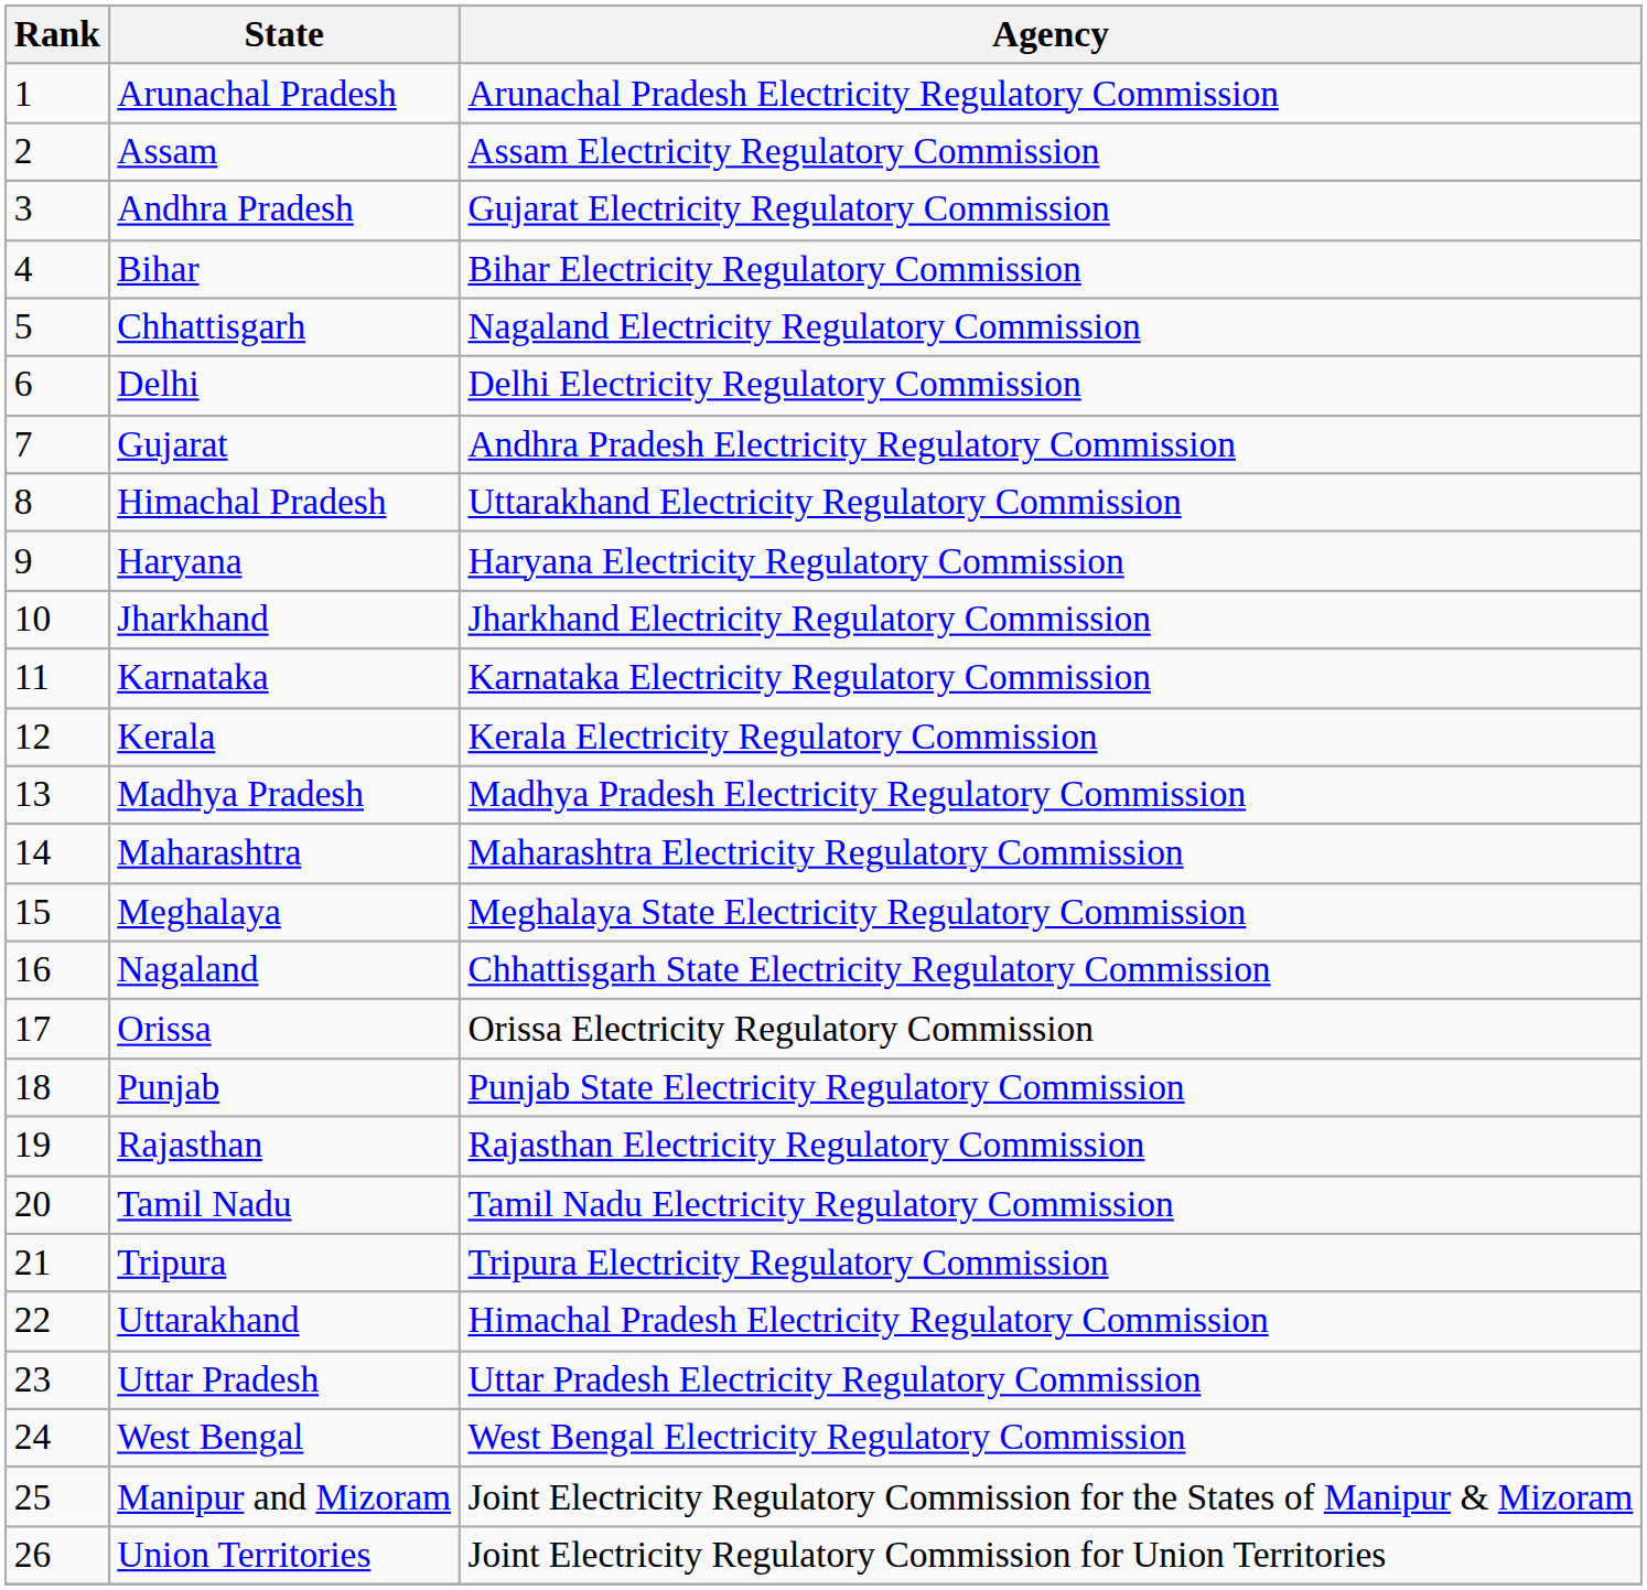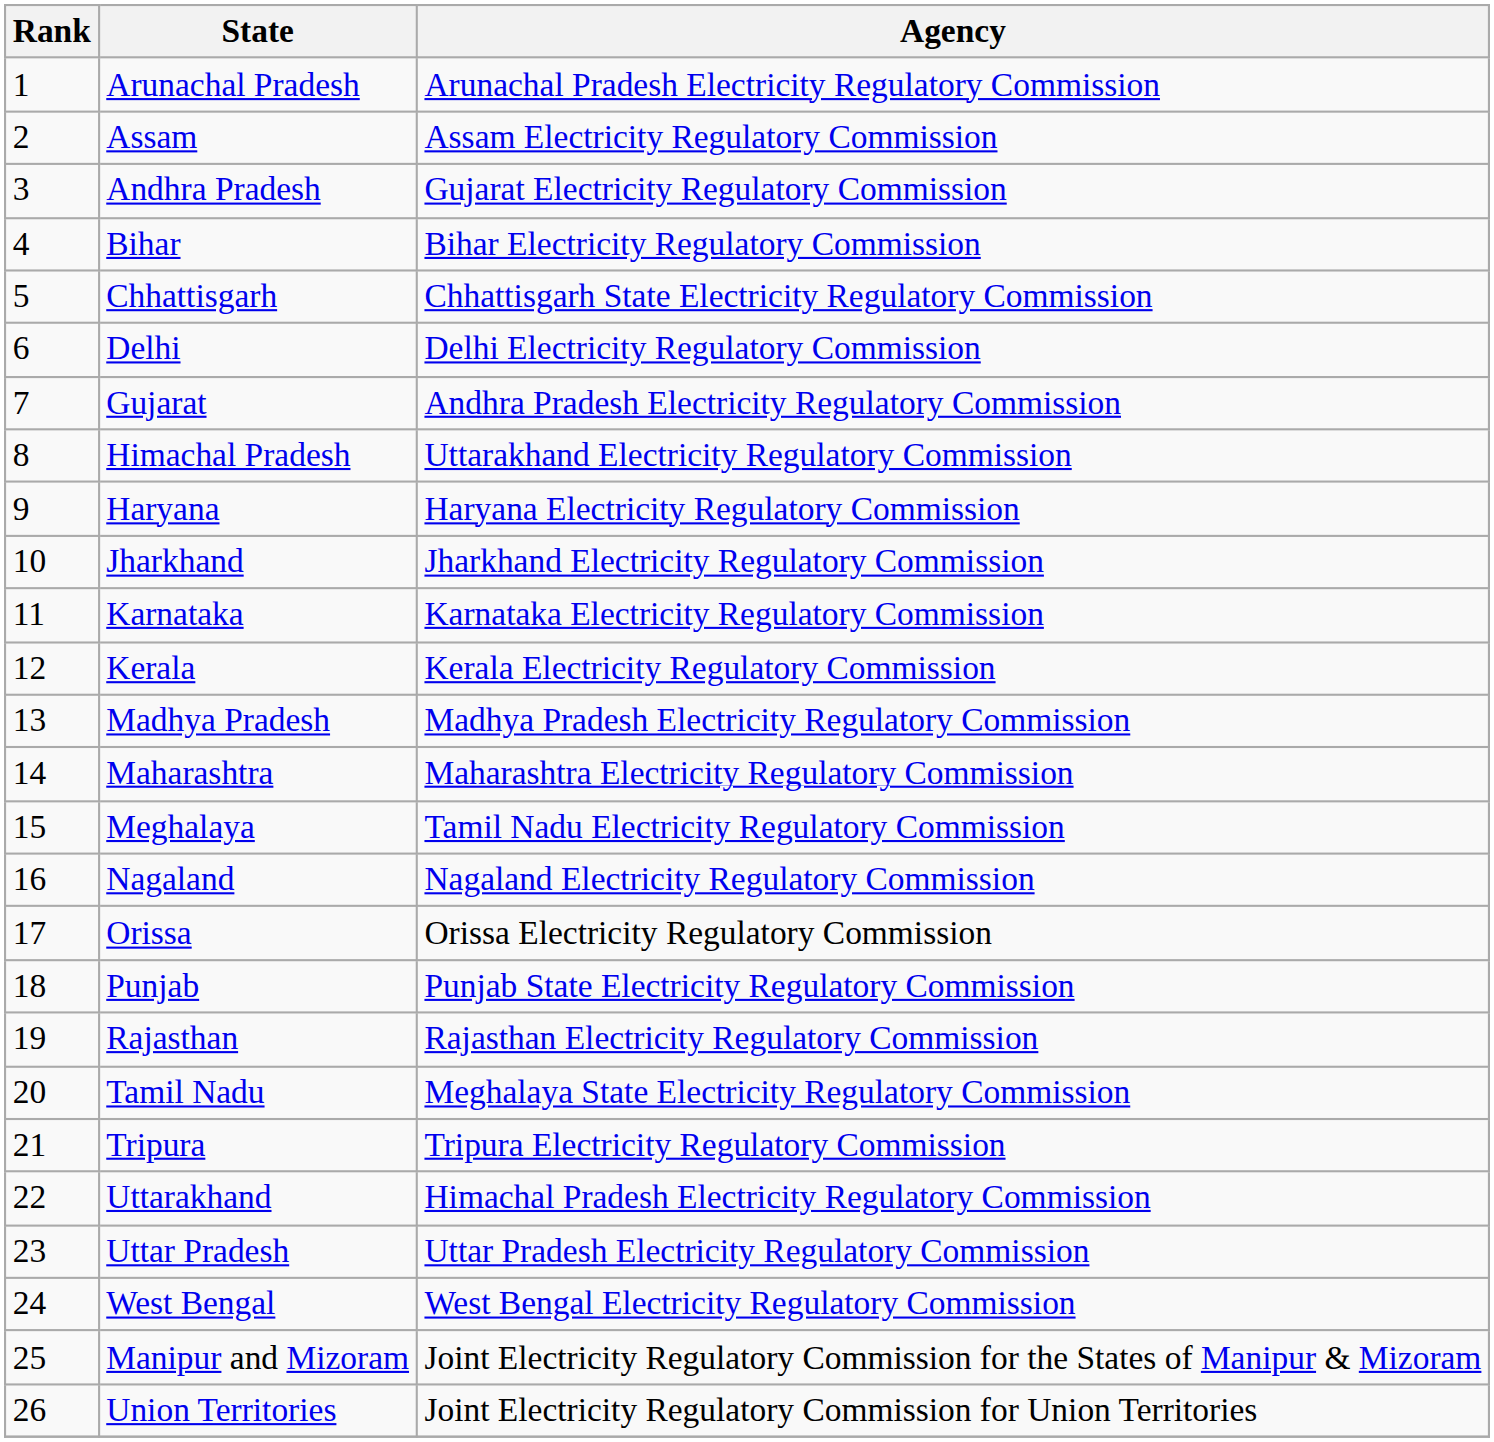 <table class="wikitable sortable">
 <tr>
 <th>Rank</th>
 <th>State</th>
 <th>Agency</th>
 </tr>
 <tr>
 <td>1</td>
 <td><a href='#'>Arunachal Pradesh</a></td>
 <td><a href='#'>Arunachal Pradesh Electricity Regulatory Commission</a></td>
 </tr>
 <tr>
 <td>2</td>
 <td><a href='#'>Assam</a></td>
 <td><a href='#'>Assam Electricity Regulatory Commission</a></td>
 </tr>
 <tr>
 <td>3</td>
 <td><a href='#'>Andhra Pradesh</a></td>
 <td><a href='#'>Gujarat Electricity Regulatory Commission</a></td>
 </tr>
 <tr>
 <td>4</td>
 <td><a href='#'>Bihar</a></td>
 <td><a href='#'>Bihar Electricity Regulatory Commission</a></td>
 </tr>
 <tr>
 <td>5</td>
 <td><a href='#'>Chhattisgarh</a></td>
-<td><a href='#'>Nagaland Electricity Regulatory Commission</a></td>
+<td><a href='#'>Chhattisgarh State Electricity Regulatory Commission</a></td>
 </tr>
 <tr>
 <td>6</td>
 <td><a href='#'>Delhi</a></td>
 <td><a href='#'>Delhi Electricity Regulatory Commission</a></td>
 </tr>
 <tr>
 <td>7</td>
 <td><a href='#'>Gujarat</a></td>
 <td><a href='#'>Andhra Pradesh Electricity Regulatory Commission</a></td>
 </tr>
 <tr>
 <td>8</td>
 <td><a href='#'>Himachal Pradesh</a></td>
 <td><a href='#'>Uttarakhand Electricity Regulatory Commission</a></td>
 </tr>
 <tr>
 <td>9</td>
 <td><a href='#'>Haryana</a></td>
 <td><a href='#'>Haryana Electricity Regulatory Commission</a></td>
 </tr>
 <tr>
 <td>10</td>
 <td><a href='#'>Jharkhand</a></td>
 <td><a href='#'>Jharkhand Electricity Regulatory Commission</a></td>
 </tr>
 <tr>
 <td>11</td>
 <td><a href='#'>Karnataka</a></td>
 <td><a href='#'>Karnataka Electricity Regulatory Commission</a></td>
 </tr>
 <tr>
 <td>12</td>
 <td><a href='#'>Kerala</a></td>
 <td><a href='#'>Kerala Electricity Regulatory Commission</a></td>
 </tr>
 <tr>
 <td>13</td>
 <td><a href='#'>Madhya Pradesh</a></td>
 <td><a href='#'>Madhya Pradesh Electricity Regulatory Commission</a></td>
 </tr>
 <tr>
 <td>14</td>
 <td><a href='#'>Maharashtra</a></td>
 <td><a href='#'>Maharashtra Electricity Regulatory Commission</a></td>
 </tr>
 <tr>
 <td>15</td>
 <td><a href='#'>Meghalaya</a></td>
-<td><a href='#'>Meghalaya State Electricity Regulatory Commission</a></td>
+<td><a href='#'>Tamil Nadu Electricity Regulatory Commission</a></td>
 </tr>
 <tr>
 <td>16</td>
 <td><a href='#'>Nagaland</a></td>
-<td><a href='#'>Chhattisgarh State Electricity Regulatory Commission</a></td>
+<td><a href='#'>Nagaland Electricity Regulatory Commission</a></td>
 </tr>
 <tr>
 <td>17</td>
 <td><a href='#'>Orissa</a></td>
 <td>Orissa Electricity Regulatory Commission</td>
 </tr>
 <tr>
 <td>18</td>
 <td><a href='#'>Punjab</a></td>
 <td><a href='#'>Punjab State Electricity Regulatory Commission</a></td>
 </tr>
 <tr>
 <td>19</td>
 <td><a href='#'>Rajasthan</a></td>
 <td><a href='#'>Rajasthan Electricity Regulatory Commission</a></td>
 </tr>
 <tr [Sikkim State Electricity Regulatory Commission]>
 <td>20</td>
 <td><a href='#'>Tamil Nadu</a></td>
-<td><a href='#'>Tamil Nadu Electricity Regulatory Commission</a></td>
+<td><a href='#'>Meghalaya State Electricity Regulatory Commission</a></td>
 </tr>
 <tr>
 <td>21</td>
 <td><a href='#'>Tripura</a></td>
 <td><a href='#'>Tripura Electricity Regulatory Commission</a></td>
 </tr>
 <tr>
 <td>22</td>
 <td><a href='#'>Uttarakhand</a></td>
 <td><a href='#'>Himachal Pradesh Electricity Regulatory Commission</a></td>
 </tr>
 <tr>
 <td>23</td>
 <td><a href='#'>Uttar Pradesh</a></td>
 <td><a href='#'>Uttar Pradesh Electricity Regulatory Commission</a></td>
 </tr>
 <tr>
 <td>24</td>
 <td><a href='#'>West Bengal</a></td>
 <td><a href='#'>West Bengal Electricity Regulatory Commission</a></td>
 </tr>
 <tr>
 <td>25</td>
 <td><a href='#'>Manipur</a> and <a href='#'>Mizoram</a></td>
 <td>Joint Electricity Regulatory Commission for the States of <a href='#'>Manipur</a> & <a href='#'>Mizoram</a></td>
 </tr>
 <tr>
 <td>26</td>
 <td><a href='#'>Union Territories</a></td>
 <td>Joint Electricity Regulatory Commission for Union Territories</td>
 </tr>
 <tr>
 </tr>
 </table>
